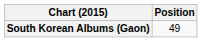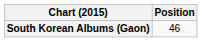 <table class="wikitable plainrowheaders" style="text-align:center;">
 <tr>
 <th>Chart (2015)</th>
 <th>Position</th>
 </tr>
 <tr>
 <th scope="row">South Korean Albums (Gaon)</th>
-<td>49</td>
+<td>46</td>
 </tr>
 </table>
